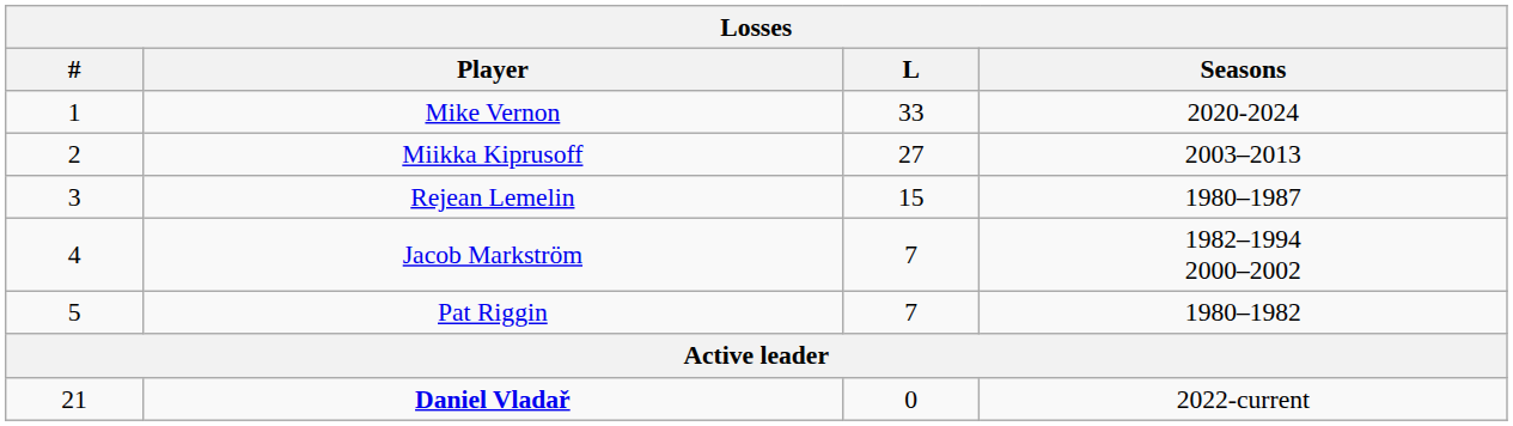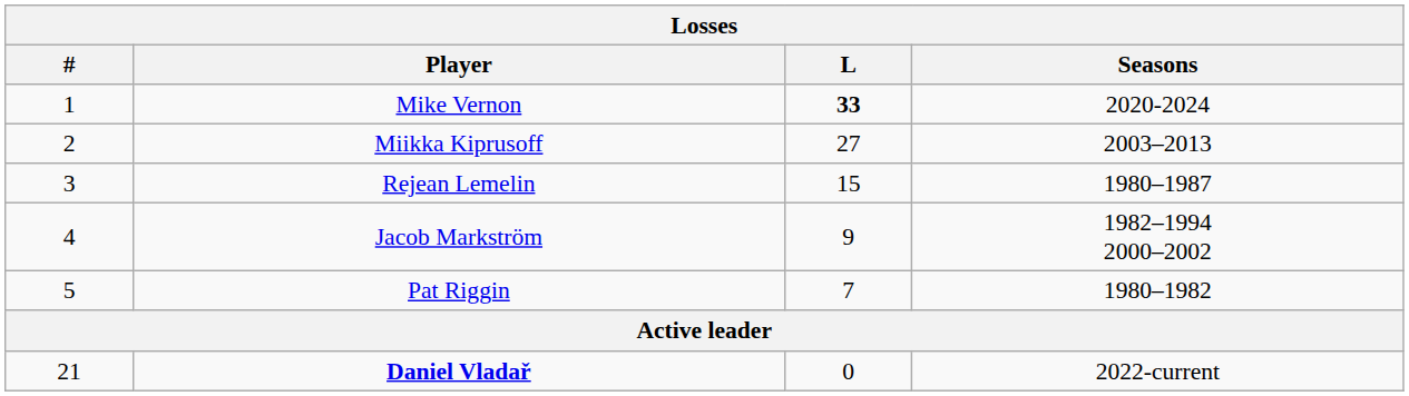 <table class="wikitable" style="text-align: center; font-size: 95%" width="70%">
 <tr>
 <th colspan="4">Losses</th>
 </tr>
 <tr>
 <th>#</th>
 <th>Player</th>
 <th>L</th>
 <th>Seasons</th>
 </tr>
 <tr>
 <td>1</td>
 <td><a href='#'>Mike Vernon</a></td>
-<td>33</td>
+<td><strong>33</strong></td>
 <td>2020-2024</td>
 </tr>
 <tr>
 <td>2</td>
 <td><a href='#'>Miikka Kiprusoff</a></td>
 <td>27</td>
 <td>2003–2013</td>
 </tr>
 <tr>
 <td>3</td>
 <td><a href='#'>Rejean Lemelin</a></td>
 <td>15</td>
 <td>1980–1987</td>
 </tr>
 <tr>
 <td>4</td>
 <td><a href='#'>Jacob Markström</a></td>
-<td>7</td>
+<td>9</td>
 <td>1982–1994<br>2000–2002</td>
 </tr>
 <tr>
 <td>5</td>
 <td><a href='#'>Pat Riggin</a></td>
 <td>7</td>
 <td>1980–1982</td>
 </tr>
 <tr>
 <th colspan="4">Active leader</th>
 </tr>
 <tr>
 <td>21</td>
 <td><strong><a href='#'>Daniel Vladař</a></strong></td>
 <td>0</td>
 <td>2022-current</td>
 </tr>
 </table>
